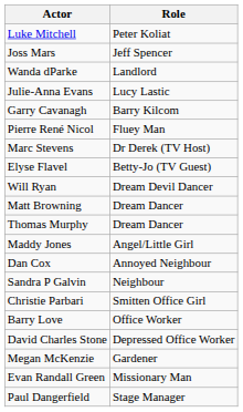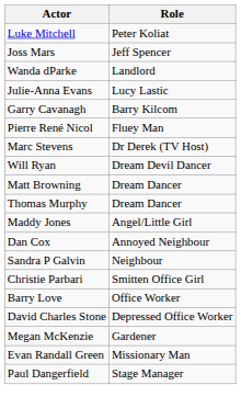 <table class="wikitable sortable">
 <tr>
 <th>Actor</th>
 <th>Role</th>
 </tr>
 <tr>
 <td><a href='#'>Luke Mitchell</a></td>
 <td>Peter Koliat</td>
 </tr>
 <tr>
 <td>Joss Mars</td>
 <td>Jeff Spencer</td>
 </tr>
 <tr>
 <td>Wanda dParke</td>
 <td>Landlord</td>
 </tr>
 <tr>
 <td>Julie-Anna Evans</td>
 <td>Lucy Lastic</td>
 </tr>
 <tr>
 <td>Garry Cavanagh</td>
 <td>Barry Kilcom</td>
 </tr>
 <tr>
 <td>Pierre René Nicol</td>
 <td>Fluey Man</td>
 </tr>
 <tr>
 <td>Marc Stevens</td>
 <td>Dr Derek (TV Host)</td>
-</tr>
-<tr>
-<td>Elyse Flavel</td>
-<td>Betty-Jo (TV Guest)</td>
 </tr>
 <tr>
 <td>Will Ryan</td>
 <td>Dream Devil Dancer</td>
 </tr>
 <tr>
 <td>Matt Browning</td>
 <td>Dream Dancer</td>
 </tr>
 <tr>
 <td>Thomas Murphy</td>
 <td>Dream Dancer</td>
 </tr>
 <tr>
 <td>Maddy Jones</td>
 <td>Angel/Little Girl</td>
 </tr>
 <tr>
 <td>Dan Cox</td>
 <td>Annoyed Neighbour</td>
 </tr>
 <tr>
 <td>Sandra P Galvin</td>
 <td>Neighbour</td>
 </tr>
 <tr>
 <td>Christie Parbari</td>
 <td>Smitten Office Girl</td>
 </tr>
 <tr>
 <td>Barry Love</td>
 <td>Office Worker</td>
 </tr>
 <tr>
 <td>David Charles Stone</td>
 <td>Depressed Office Worker</td>
 </tr>
 <tr>
 <td>Megan McKenzie</td>
 <td>Gardener</td>
 </tr>
 <tr>
 <td>Evan Randall Green</td>
 <td>Missionary Man</td>
 </tr>
 <tr>
 <td>Paul Dangerfield</td>
 <td>Stage Manager</td>
 </tr>
 </table>
